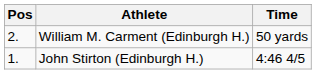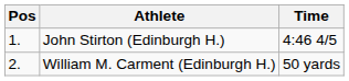 <table class="wikitable">
 <tr>
 <th>Pos</th>
 <th>Athlete</th>
 <th>Time</th>
 </tr>
 <tr>
+<td>1.</td>
+<td>John Stirton (Edinburgh H.)</td>
+<td>4:46 4/5</td>
+</tr>
+<tr>
 <td>2.</td>
 <td>William M. Carment (Edinburgh H.)</td>
 <td>50 yards</td>
 </tr>
-<tr>
-<td>1.</td>
-<td>John Stirton (Edinburgh H.)</td>
-<td>4:46 4/5</td>
-</tr>
 </table>
